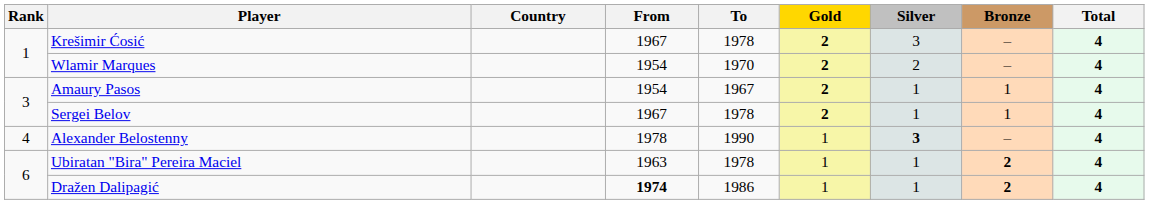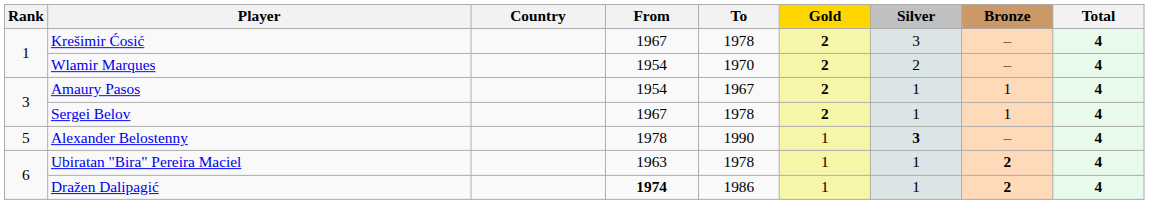 <table class="wikitable plainrowheaders" width=75% style="text-align:center;">
 <tr style="background-color:#EDEDED;">
 <th class="hintergrundfarbe5" style="width:1em">Rank</th>
 <th class="hintergrundfarbe5">Player</th>
 <th class="hintergrundfarbe5">Country</th>
 <th class="hintergrundfarbe5">From</th>
 <th class="hintergrundfarbe5">To</th>
 <th style="background:    gold; width:8%">Gold</th>
 <th style="background:  silver; width:8%">Silver</th>
 <th style="background: #CC9966; width:8%">Bronze</th>
 <th class="hintergrundfarbe5" style="width:8%">Total</th>
 </tr>
 <tr>
 <td rowspan="2">1</td>
 <td align="left"><a href='#'>Krešimir Ćosić</a></td>
 <td align="left"></td>
 <td>1967</td>
 <td>1978</td>
 <td bgcolor="#F7F6A8"><strong>2</strong></td>
 <td bgcolor="#DCE5E5">3</td>
 <td bgcolor="#FFDAB9">–</td>
 <td bgcolor="#E7FAEC"><strong>4</strong></td>
 </tr>
 <tr align="center">
 <td align="left"><a href='#'>Wlamir Marques</a></td>
 <td align="left"></td>
 <td>1954</td>
 <td>1970</td>
 <td bgcolor="#F7F6A8"><strong>2</strong></td>
 <td bgcolor="#DCE5E5">2</td>
 <td bgcolor="#FFDAB9">–</td>
 <td bgcolor="#E7FAEC"><strong>4</strong></td>
 </tr>
 <tr align="center">
 <td rowspan="2">3</td>
 <td align="left"><a href='#'>Amaury Pasos</a></td>
 <td align="left"></td>
 <td>1954</td>
 <td>1967</td>
 <td bgcolor="#F7F6A8"><strong>2</strong></td>
 <td bgcolor="#DCE5E5">1</td>
 <td bgcolor="#FFDAB9">1</td>
 <td bgcolor="#E7FAEC"><strong>4</strong></td>
 </tr>
 <tr align="center">
 <td align="left"><a href='#'>Sergei Belov</a></td>
 <td align="left"></td>
 <td>1967</td>
 <td>1978</td>
 <td bgcolor="#F7F6A8"><strong>2</strong></td>
 <td bgcolor="#DCE5E5">1</td>
 <td bgcolor="#FFDAB9">1</td>
 <td bgcolor="#E7FAEC"><strong>4</strong></td>
 </tr>
 <tr align="center">
-<td>4</td>
+<td>5</td>
 <td align="left"><a href='#'>Alexander Belostenny</a></td>
 <td align="left"></td>
 <td>1978</td>
 <td>1990</td>
 <td bgcolor="#F7F6A8">1</td>
 <td bgcolor="#DCE5E5"><strong>3</strong></td>
 <td bgcolor="#FFDAB9">–</td>
 <td bgcolor="#E7FAEC"><strong>4</strong></td>
 </tr>
 <tr align="center">
 <td rowspan="2">6</td>
 <td align="left"><a href='#'>Ubiratan "Bira" Pereira Maciel</a></td>
 <td align="left"></td>
 <td>1963</td>
 <td>1978</td>
 <td bgcolor="#F7F6A8">1</td>
 <td bgcolor="#DCE5E5">1</td>
 <td bgcolor="#FFDAB9"><strong>2</strong></td>
 <td bgcolor="#E7FAEC"><strong>4</strong></td>
 </tr>
 <tr align="center">
 <td align="left"><a href='#'>Dražen Dalipagić</a></td>
 <td align="left"></td>
 <td><strong>1974</strong></td>
 <td>1986</td>
 <td bgcolor="#F7F6A8">1</td>
 <td bgcolor="#DCE5E5">1</td>
 <td bgcolor="#FFDAB9"><strong>2</strong></td>
 <td bgcolor="#E7FAEC"><strong>4</strong></td>
 </tr>
 </table>
